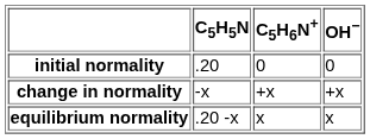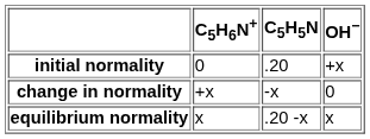 <table width:75%; height:200px border="1">
 <tr style="height:40px">
 <th></th>
+<th>C<sub>5</sub>H<sub>6</sub>N<sup>+</sup></th>
 <th>C<sub>5</sub>H<sub>5</sub>N</th>
-<th>C<sub>5</sub>H<sub>6</sub>N<sup>+</sup></th>
 <th>OH<sup>−</sup></th>
 </tr>
 <tr>
 <th>initial normality</th>
+<td>0</td>
 <td>.20</td>
-<td>0</td>
+<td>+x</td>
+</tr>
+<tr>
+<th>change in normality</th>
+<td>+x</td>
+<td>-x</td>
 <td>0</td>
 </tr>
 <tr>
-<th>change in normality</th>
-<td>-x</td>
-<td>+x</td>
-<td>+x</td>
-</tr>
-<tr>
 <th>equilibrium normality</th>
+<td>x</td>
 <td>.20 -x</td>
-<td>x</td>
 <td>x</td>
 </tr>
 </table>
